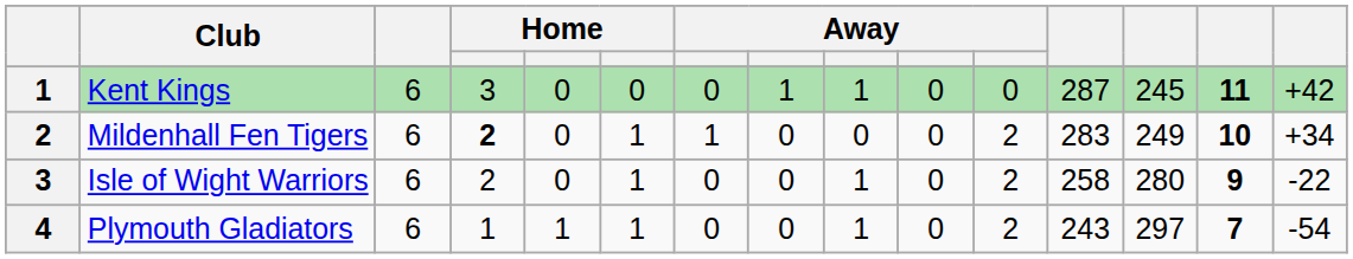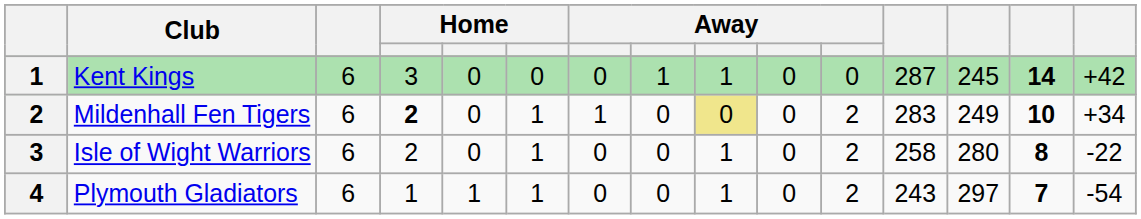 <table class="wikitable" style="text-align:center; font-size:85%">
 <tr>
 <th rowspan="2" style="width:28px;"></th>
 <th rowspan=2>Club</th>
 <th rowspan="2" style="width:28px;"></th>
 <th colspan=3>Home</th>
 <th colspan=5>Away</th>
 <th rowspan="2" style="width:28px;"></th>
 <th rowspan="2" style="width:28px;"></th>
 <th rowspan="2" style="width:28px;"></th>
 <th rowspan="2" style="width:28px;"></th>
 </tr>
 <tr>
 <th width=28></th>
 <th width=28></th>
 <th width=28></th>
 <th width=28></th>
 <th width=28></th>
 <th width=28></th>
 <th width=28></th>
 <th width=28></th>
 </tr>
 <tr style="background:#ACE1AF">
 <th>1</th>
 <td align=left><a href='#'>Kent Kings</a></td>
 <td>6</td>
 <td>3</td>
 <td>0</td>
 <td>0</td>
 <td>0</td>
 <td>1</td>
 <td>1</td>
 <td>0</td>
 <td>0</td>
 <td>287</td>
 <td>245</td>
-<td><strong>11</strong></td>
+<td><strong>14</strong></td>
 <td>+42</td>
 </tr>
 <tr>
 <th>2</th>
 <td align=left><a href='#'>Mildenhall Fen Tigers</a></td>
 <td>6</td>
 <td><strong>2</strong></td>
 <td>0</td>
 <td>1</td>
 <td>1</td>
 <td>0</td>
-<td>0</td>
+<td style="background: khaki;">0</td>
 <td>0</td>
 <td>2</td>
 <td>283</td>
 <td>249</td>
 <td><strong>10</strong></td>
 <td>+34</td>
 </tr>
 <tr>
 <th>3</th>
 <td align=left><a href='#'>Isle of Wight Warriors</a></td>
 <td>6</td>
 <td>2</td>
 <td>0</td>
 <td>1</td>
 <td>0</td>
 <td>0</td>
 <td>1</td>
 <td>0</td>
 <td>2</td>
 <td>258</td>
 <td>280</td>
-<td><strong>9</strong></td>
+<td><strong>8</strong></td>
 <td>-22</td>
 </tr>
 <tr>
 <th>4</th>
 <td align=left><a href='#'>Plymouth Gladiators</a></td>
 <td>6</td>
 <td>1</td>
 <td>1</td>
 <td>1</td>
 <td>0</td>
 <td>0</td>
 <td>1</td>
 <td>0</td>
 <td>2</td>
 <td>243</td>
 <td>297</td>
 <td><strong>7</strong></td>
 <td>-54</td>
 </tr>
 </table>
